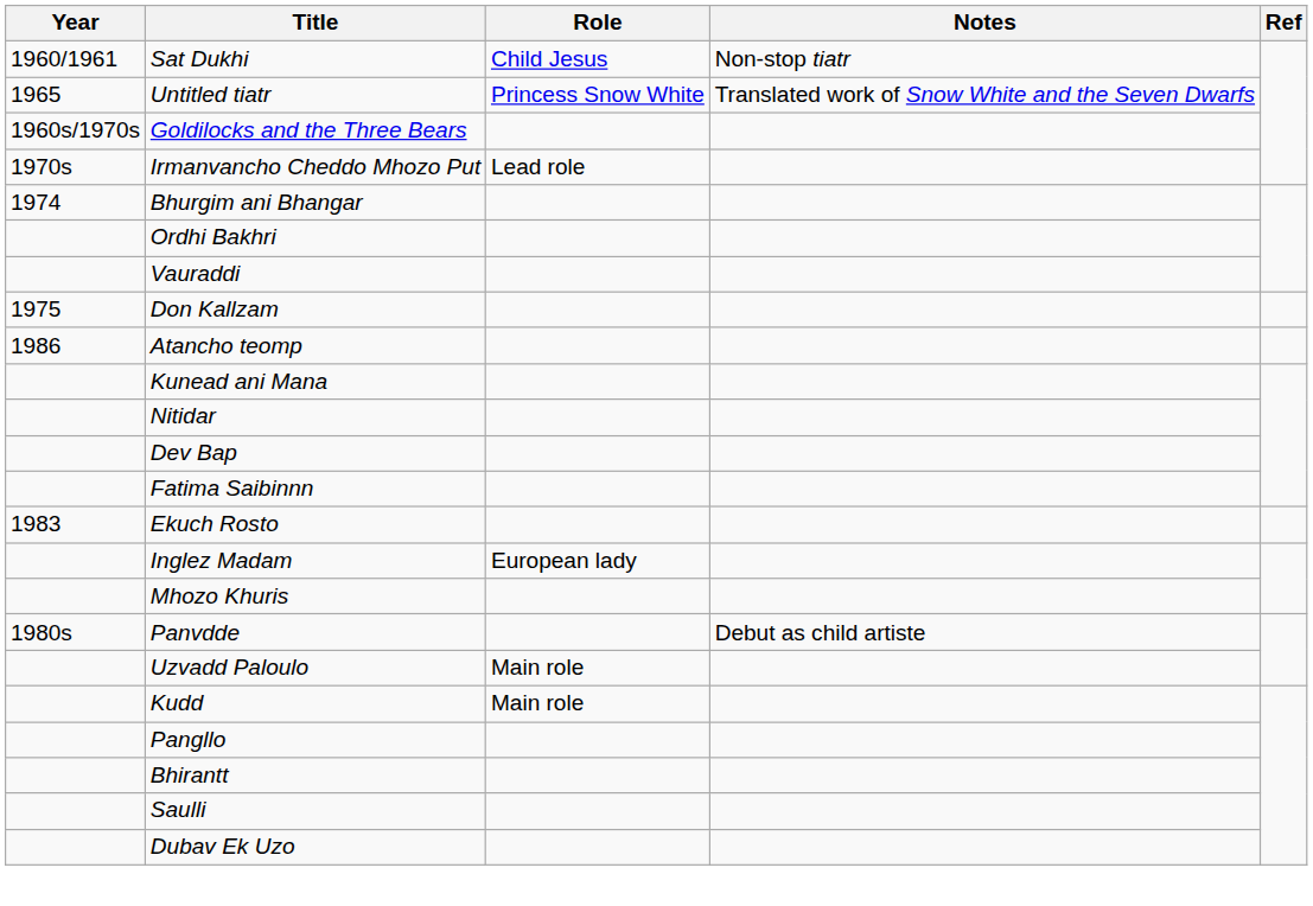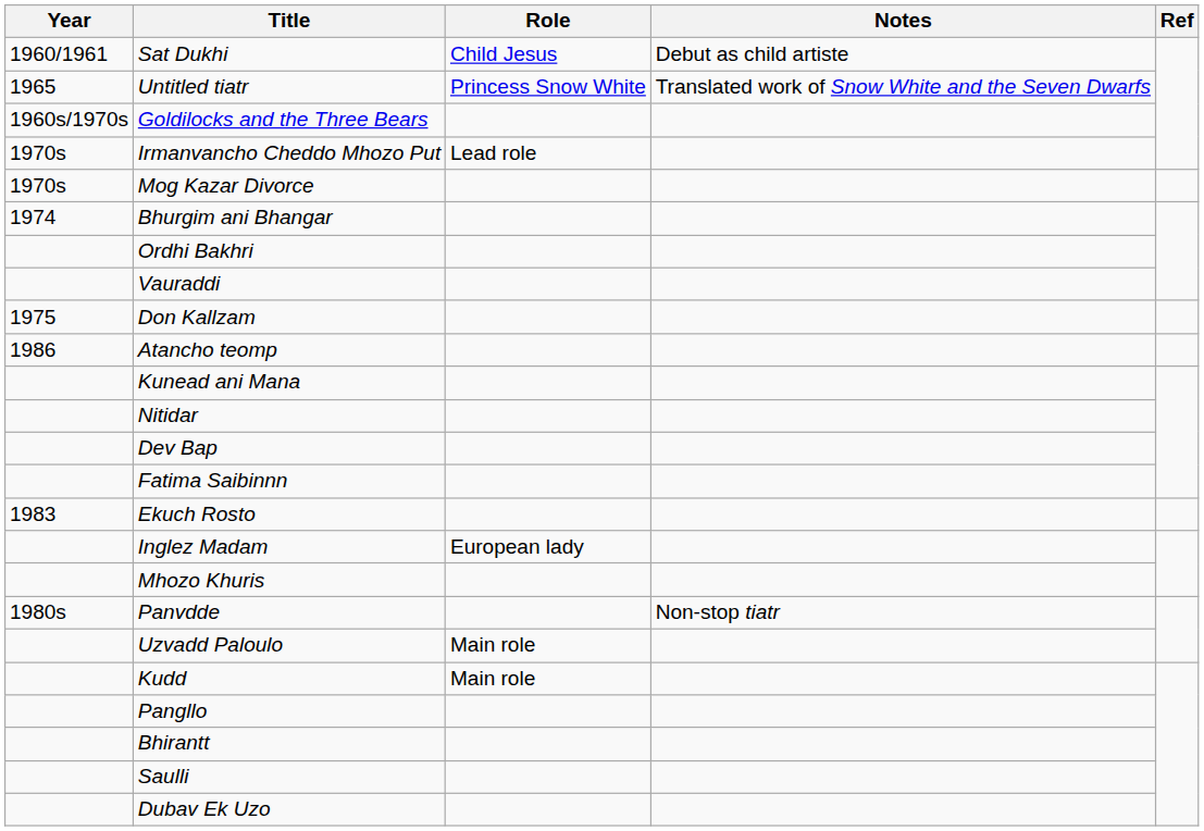 <table class="wikitable sortable">
 <tr>
 <th>Year</th>
 <th>Title</th>
 <th>Role</th>
 <th>Notes</th>
 <th>Ref</th>
 </tr>
 <tr>
 <td>1960/1961</td>
 <td><em>Sat Dukhi</em></td>
 <td><a href='#'>Child Jesus</a></td>
-<td>Non-stop <em>tiatr</em></td>
+<td>Debut as child artiste</td>
 <td rowspan="4"></td>
 </tr>
 <tr>
 <td>1965</td>
 <td><em>Untitled tiatr</em></td>
 <td><a href='#'>Princess Snow White</a></td>
 <td>Translated work of <em><a href='#'>Snow White and the Seven Dwarfs</a></em></td>
 </tr>
 <tr>
 <td>1960s/1970s</td>
 <td><em><a href='#'>Goldilocks and the Three Bears</a></em></td>
 <td></td>
 </tr>
 <tr>
 <td>1970s</td>
 <td><em>Irmanvancho Cheddo Mhozo Put</em></td>
 <td>Lead role</td>
+<td></td>
+</tr>
+<tr>
+<td>1970s</td>
+<td><em>Mog Kazar Divorce</em></td>
+<td></td>
+<td></td>
 <td></td>
 </tr>
 <tr>
 <td>1974</td>
 <td><em>Bhurgim ani Bhangar</em></td>
 <td></td>
 <td></td>
 <td rowspan="3"></td>
 </tr>
 <tr>
 <td></td>
 <td><em>Ordhi Bakhri</em></td>
 <td></td>
 <td></td>
 </tr>
 <tr>
 <td></td>
 <td><em>Vauraddi</em></td>
 <td></td>
 <td></td>
 </tr>
 <tr>
 <td>1975</td>
 <td><em>Don Kallzam</em></td>
 <td></td>
 <td></td>
 <td></td>
 </tr>
 <tr>
 <td>1986</td>
 <td><em>Atancho teomp</em></td>
 <td></td>
 <td></td>
 <td></td>
 </tr>
 <tr>
 <td></td>
 <td><em>Kunead ani Mana</em></td>
 <td></td>
 <td></td>
 <td rowspan="4"></td>
 </tr>
 <tr>
 <td></td>
 <td><em>Nitidar</em></td>
 <td></td>
 <td></td>
 </tr>
 <tr>
 <td></td>
 <td><em>Dev Bap</em></td>
 <td></td>
 <td></td>
 </tr>
 <tr>
 <td></td>
 <td><em>Fatima Saibinnn</em></td>
 <td></td>
 <td></td>
 </tr>
 <tr>
 <td>1983</td>
 <td><em>Ekuch Rosto</em></td>
 <td></td>
 <td></td>
 <td></td>
 </tr>
 <tr>
 <td></td>
 <td><em>Inglez Madam</em></td>
 <td>European lady</td>
 <td></td>
 <td rowspan="2"></td>
 </tr>
 <tr>
 <td></td>
 <td><em>Mhozo Khuris</em></td>
 <td></td>
 <td></td>
 </tr>
 <tr>
 <td>1980s</td>
 <td><em>Panvdde</em></td>
 <td></td>
-<td>Debut as child artiste</td>
+<td>Non-stop <em>tiatr</em></td>
 <td rowspan="2"></td>
 </tr>
 <tr>
 <td></td>
 <td><em>Uzvadd Paloulo</em></td>
 <td>Main role</td>
 <td></td>
 </tr>
 <tr>
 <td></td>
 <td><em>Kudd</em></td>
 <td>Main role</td>
 <td></td>
 <td rowspan="5"></td>
 </tr>
 <tr>
 <td></td>
 <td><em>Pangllo</em></td>
 <td></td>
 <td></td>
 </tr>
 <tr>
 <td></td>
 <td><em>Bhirantt</em></td>
 <td></td>
 <td></td>
 </tr>
 <tr>
 <td></td>
 <td><em>Saulli</em></td>
 <td></td>
 <td></td>
 </tr>
 <tr>
 <td></td>
 <td><em>Dubav Ek Uzo</em></td>
 <td></td>
 <td></td>
 </tr>
 </table>
